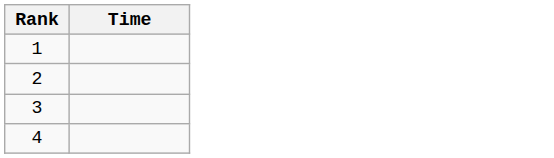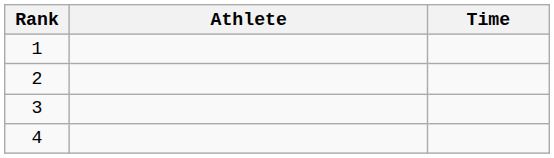 <table class=wikitable style="text-align:center">
 <tr>
 <th width=40>Rank</th>
+<th width=250>Athlete</th>
 <th width=80>Time</th>
 </tr>
 <tr>
 <td>1</td>
+<td align=left></td>
 <td></td>
 </tr>
 <tr>
 <td>2</td>
+<td align=left></td>
 <td></td>
 </tr>
 <tr>
 <td>3</td>
+<td align=left></td>
 <td></td>
 </tr>
 <tr>
 <td>4</td>
+<td align=left></td>
 <td></td>
 </tr>
 </table>
